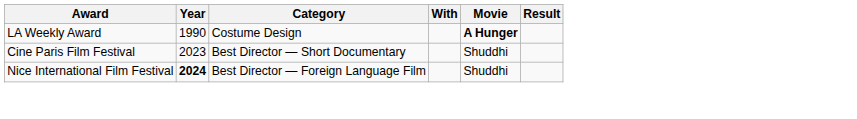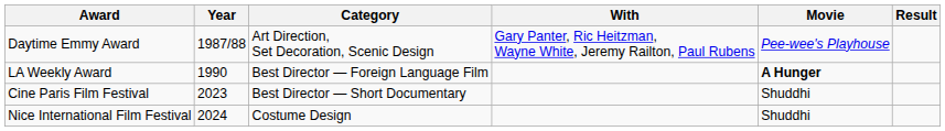 <table class="wikitable sortable">
 <tr>
 <th>Award</th>
 <th>Year</th>
 <th>Category</th>
 <th>With</th>
 <th>Movie</th>
 <th>Result</th>
 </tr>
 <tr>
+<td>Daytime Emmy Award</td>
+<td>1987/88</td>
+<td>Art Direction,<br>Set Decoration, Scenic Design</td>
+<td><a href='#'>Gary Panter</a>, <a href='#'>Ric Heitzman</a>,<br><a href='#'>Wayne White</a>, Jeremy Railton, <a href='#'>Paul Rubens</a></td>
+<td><em><a href='#'>Pee-wee's Playhouse</a></em></td>
+<td></td>
+</tr>
+<tr>
 <td>LA Weekly Award</td>
 <td>1990</td>
-<td>Costume Design</td>
+<td>Best Director — Foreign Language Film</td>
 <td></td>
 <td><strong>A Hunger</strong></td>
 <td></td>
 </tr>
 <tr>
 <td>Cine Paris Film Festival</td>
 <td>2023</td>
 <td>Best Director — Short Documentary</td>
 <td></td>
 <td>Shuddhi</td>
 <td></td>
 </tr>
 <tr>
 <td>Nice International Film Festival</td>
-<td><strong>2024</strong></td>
-<td>Best Director — Foreign Language Film</td>
+<td>2024</td>
+<td>Costume Design</td>
 <td></td>
 <td>Shuddhi</td>
 <td></td>
 </tr>
 </table>
